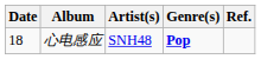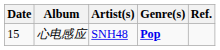 <table class="wikitable">
 <tr>
 <th>Date</th>
 <th>Album</th>
 <th>Artist(s)</th>
 <th>Genre(s)</th>
 <th>Ref.</th>
 </tr>
 <tr>
-<td>18</td>
+<td>15</td>
 <td><em>心电感应</em></td>
 <td><a href='#'>SNH48</a></td>
 <td><strong><a href='#'>Pop</a></strong></td>
 <td></td>
 </tr>
 </table>
